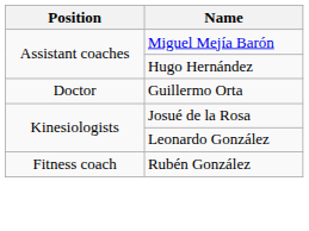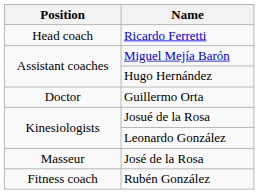 <table class="wikitable" style="text-align:center; font-size:100%; width:35%">
 <tr>
 <th>Position</th>
 <th>Name</th>
+</tr>
+<tr>
+<td>Head coach</td>
+<td align=left> <a href='#'>Ricardo Ferretti</a></td>
 </tr>
 <tr>
 <td rowspan=2>Assistant coaches</td>
 <td align=left> <a href='#'>Miguel Mejía Barón</a></td>
 </tr>
 <tr>
 <td align=left> Hugo Hernández</td>
 </tr>
 <tr>
 <td>Doctor</td>
 <td align=left> Guillermo Orta</td>
 </tr>
 <tr>
 <td rowspan=2>Kinesiologists</td>
 <td align=left> Josué de la Rosa</td>
 </tr>
 <tr>
 <td align=left> Leonardo González</td>
 </tr>
 <tr>
+<td>Masseur</td>
+<td align=left> José de la Rosa</td>
+</tr>
+<tr>
 <td>Fitness coach</td>
 <td align=left> Rubén González</td>
 </tr>
 </table>
